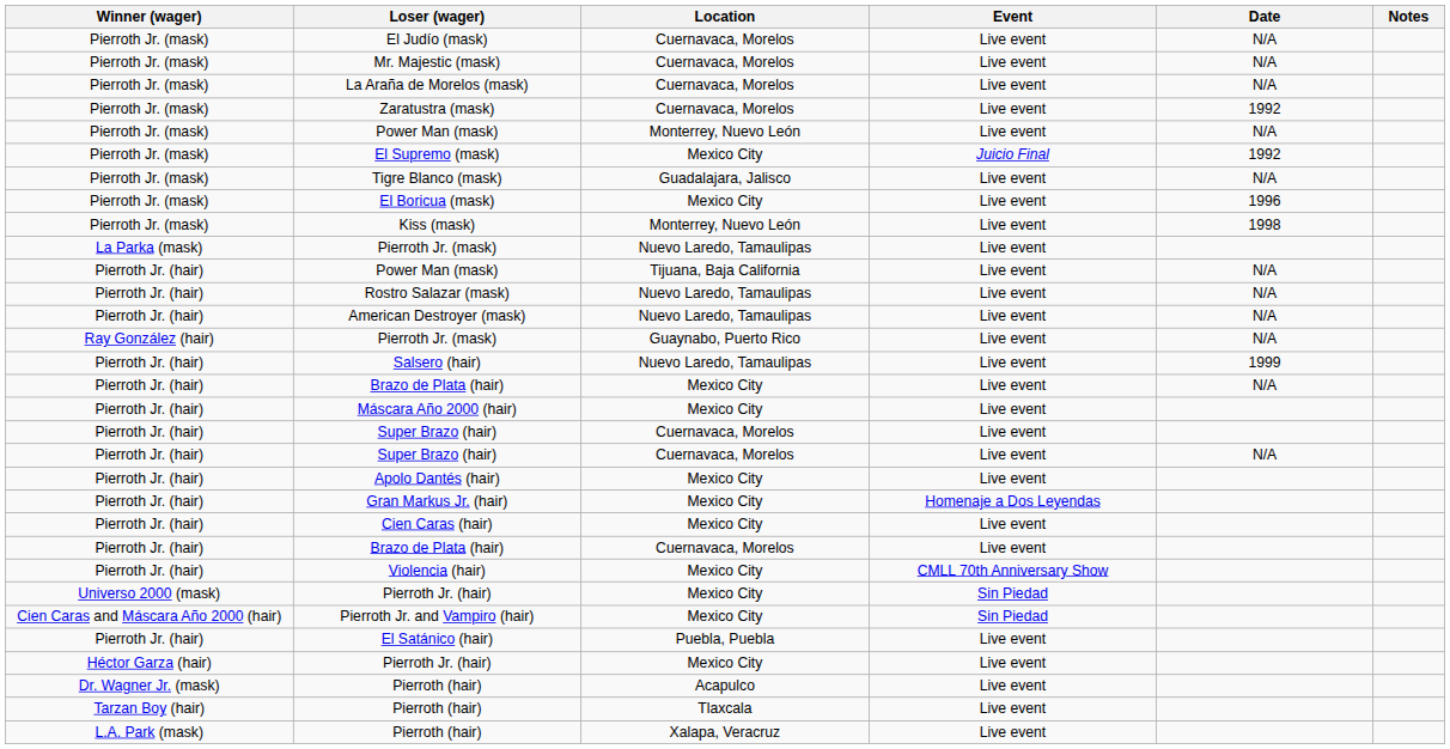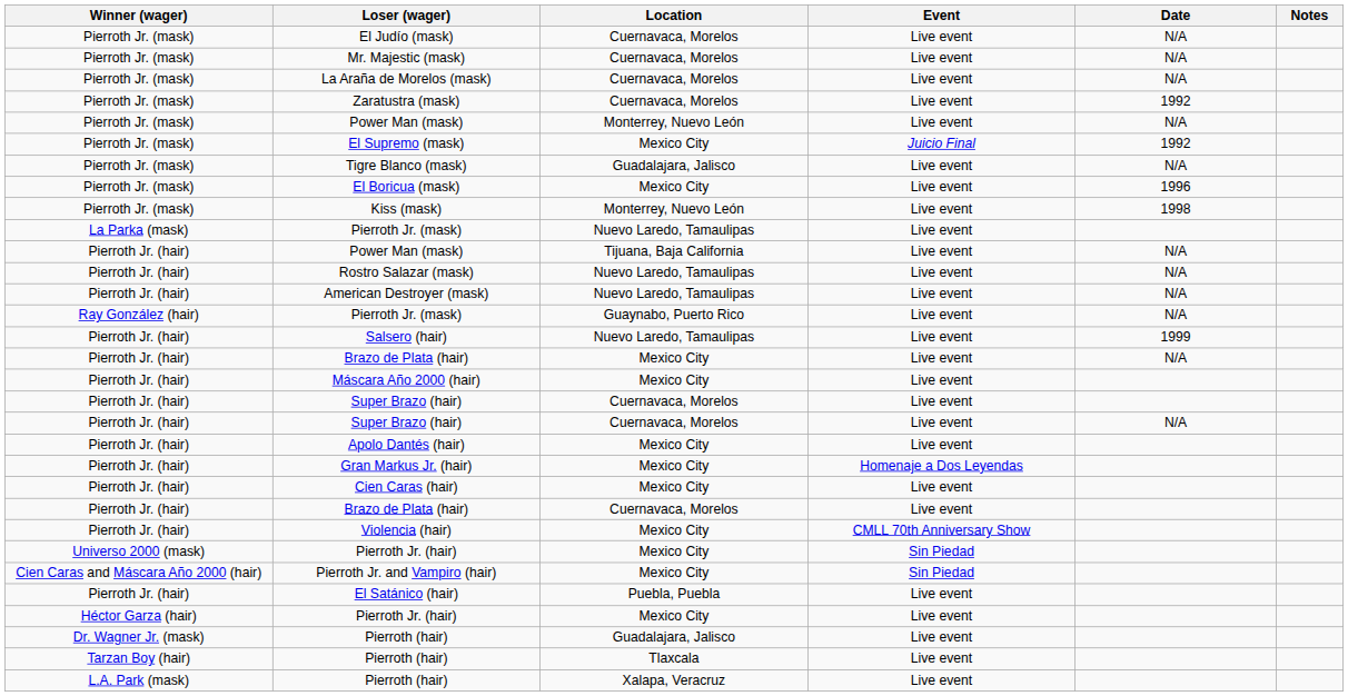 <table class="wikitable sortable" width=100%  style="text-align: center">
 <tr>
 <th width=20% scope="col">Winner (wager)</th>
 <th width=20% scope="col">Loser (wager)</th>
 <th width=20% scope="col">Location</th>
 <th width=20% scope="col">Event</th>
 <th width=15% scope="col">Date</th>
 <th class="unsortable" width=5% scope="col">Notes</th>
 </tr>
 <tr>
 <td>Pierroth Jr. (mask)</td>
 <td>El Judío (mask)</td>
 <td>Cuernavaca, Morelos</td>
 <td>Live event</td>
 <td>N/A</td>
 <td></td>
 </tr>
 <tr>
 <td>Pierroth Jr. (mask)</td>
 <td>Mr. Majestic (mask)</td>
 <td>Cuernavaca, Morelos</td>
 <td>Live event</td>
 <td>N/A</td>
 <td></td>
 </tr>
 <tr>
 <td>Pierroth Jr. (mask)</td>
 <td>La Araña de Morelos (mask)</td>
 <td>Cuernavaca, Morelos</td>
 <td>Live event</td>
 <td>N/A</td>
 <td></td>
 </tr>
 <tr>
 <td>Pierroth Jr. (mask)</td>
 <td>Zaratustra (mask)</td>
 <td>Cuernavaca, Morelos</td>
 <td>Live event</td>
 <td>1992</td>
 <td></td>
 </tr>
 <tr>
 <td>Pierroth Jr. (mask)</td>
 <td>Power Man (mask)</td>
 <td>Monterrey, Nuevo León</td>
 <td>Live event</td>
 <td>N/A</td>
 <td></td>
 </tr>
 <tr>
 <td>Pierroth Jr. (mask)</td>
 <td><a href='#'>El Supremo</a> (mask)</td>
 <td>Mexico City</td>
 <td><em><a href='#'>Juicio Final</a></em></td>
 <td>1992</td>
 <td></td>
 </tr>
 <tr>
 <td>Pierroth Jr. (mask)</td>
 <td>Tigre Blanco (mask)</td>
 <td>Guadalajara, Jalisco</td>
 <td>Live event</td>
 <td>N/A</td>
 <td></td>
 </tr>
 <tr>
 <td>Pierroth Jr. (mask)</td>
 <td><a href='#'>El Boricua</a> (mask)</td>
 <td>Mexico City</td>
 <td>Live event</td>
 <td>1996</td>
 <td></td>
 </tr>
 <tr>
 <td>Pierroth Jr. (mask)</td>
 <td>Kiss (mask)</td>
 <td>Monterrey, Nuevo León</td>
 <td>Live event</td>
 <td>1998</td>
 <td></td>
 </tr>
 <tr>
 <td><a href='#'>La Parka</a> (mask)</td>
 <td>Pierroth Jr. (mask)</td>
 <td>Nuevo Laredo, Tamaulipas</td>
 <td>Live event</td>
 <td></td>
 <td></td>
 </tr>
 <tr>
 <td>Pierroth Jr. (hair)</td>
 <td>Power Man (mask)</td>
 <td>Tijuana, Baja California</td>
 <td>Live event</td>
 <td>N/A</td>
 <td></td>
 </tr>
 <tr>
 <td>Pierroth Jr. (hair)</td>
 <td>Rostro Salazar (mask)</td>
 <td>Nuevo Laredo, Tamaulipas</td>
 <td>Live event</td>
 <td>N/A</td>
 <td></td>
 </tr>
 <tr>
 <td>Pierroth Jr. (hair)</td>
 <td>American Destroyer (mask)</td>
 <td>Nuevo Laredo, Tamaulipas</td>
 <td>Live event</td>
 <td>N/A</td>
 <td></td>
 </tr>
 <tr>
 <td><a href='#'>Ray González</a> (hair)</td>
 <td>Pierroth Jr. (mask)</td>
 <td>Guaynabo, Puerto Rico</td>
 <td>Live event</td>
 <td>N/A</td>
 <td></td>
 </tr>
 <tr>
 <td>Pierroth Jr. (hair)</td>
 <td><a href='#'>Salsero</a> (hair)</td>
 <td>Nuevo Laredo, Tamaulipas</td>
 <td>Live event</td>
 <td>1999</td>
 <td></td>
 </tr>
 <tr>
 <td>Pierroth Jr. (hair)</td>
 <td><a href='#'>Brazo de Plata</a> (hair)</td>
 <td>Mexico City</td>
 <td>Live event</td>
 <td>N/A</td>
 <td></td>
 </tr>
 <tr>
 <td>Pierroth Jr. (hair)</td>
 <td><a href='#'>Máscara Año 2000</a> (hair)</td>
 <td>Mexico City</td>
 <td>Live event</td>
 <td></td>
 <td></td>
 </tr>
 <tr>
 <td>Pierroth Jr. (hair)</td>
 <td><a href='#'>Super Brazo</a> (hair)</td>
 <td>Cuernavaca, Morelos</td>
 <td>Live event</td>
 <td></td>
 <td></td>
 </tr>
 <tr>
 <td>Pierroth Jr. (hair)</td>
 <td><a href='#'>Super Brazo</a> (hair)</td>
 <td>Cuernavaca, Morelos</td>
 <td>Live event</td>
 <td>N/A</td>
 <td></td>
 </tr>
 <tr>
 <td>Pierroth Jr. (hair)</td>
 <td><a href='#'>Apolo Dantés</a> (hair)</td>
 <td>Mexico City</td>
 <td>Live event</td>
 <td></td>
 <td></td>
 </tr>
 <tr>
 <td>Pierroth Jr. (hair)</td>
 <td><a href='#'>Gran Markus Jr.</a> (hair)</td>
 <td>Mexico City</td>
 <td><a href='#'>Homenaje a Dos Leyendas</a></td>
 <td></td>
 <td></td>
 </tr>
 <tr>
 <td>Pierroth Jr. (hair)</td>
 <td><a href='#'>Cien Caras</a> (hair)</td>
 <td>Mexico City</td>
 <td>Live event</td>
 <td></td>
 <td></td>
 </tr>
 <tr>
 <td>Pierroth Jr. (hair)</td>
 <td><a href='#'>Brazo de Plata</a> (hair)</td>
 <td>Cuernavaca, Morelos</td>
 <td>Live event</td>
 <td></td>
 <td></td>
 </tr>
 <tr>
 <td>Pierroth Jr. (hair)</td>
 <td><a href='#'>Violencia</a> (hair)</td>
 <td>Mexico City</td>
 <td><a href='#'>CMLL 70th Anniversary Show</a></td>
 <td></td>
 <td></td>
 </tr>
 <tr>
 <td><a href='#'>Universo 2000</a> (mask)</td>
 <td>Pierroth Jr. (hair)</td>
 <td>Mexico City</td>
 <td><a href='#'>Sin Piedad</a></td>
 <td></td>
 <td></td>
 </tr>
 <tr>
 <td><a href='#'>Cien Caras</a> and <a href='#'>Máscara Año 2000</a> (hair)</td>
 <td>Pierroth Jr. and <a href='#'>Vampiro</a> (hair)</td>
 <td>Mexico City</td>
 <td><a href='#'>Sin Piedad</a></td>
 <td></td>
 <td></td>
 </tr>
 <tr>
 <td>Pierroth Jr. (hair)</td>
 <td><a href='#'>El Satánico</a> (hair)</td>
 <td>Puebla, Puebla</td>
 <td>Live event</td>
 <td></td>
 <td></td>
 </tr>
 <tr>
 <td><a href='#'>Héctor Garza</a> (hair)</td>
 <td>Pierroth Jr. (hair)</td>
 <td>Mexico City</td>
 <td>Live event</td>
 <td></td>
 <td></td>
 </tr>
 <tr>
 <td><a href='#'>Dr. Wagner Jr.</a> (mask)</td>
 <td>Pierroth (hair)</td>
-<td>Acapulco</td>
+<td>Guadalajara, Jalisco</td>
 <td>Live event</td>
 <td></td>
 <td></td>
 </tr>
 <tr>
 <td><a href='#'>Tarzan Boy</a> (hair)</td>
 <td>Pierroth (hair)</td>
 <td>Tlaxcala</td>
 <td>Live event</td>
 <td></td>
 <td></td>
 </tr>
 <tr>
 <td><a href='#'>L.A. Park</a> (mask)</td>
 <td>Pierroth (hair)</td>
 <td>Xalapa, Veracruz</td>
 <td>Live event</td>
 <td></td>
 <td></td>
 </tr>
 </table>
